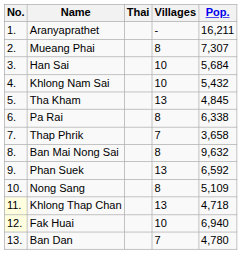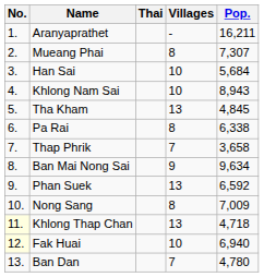 <table class="wikitable sortable">
 <tr>
 <th>No.</th>
 <th>Name</th>
 <th>Thai</th>
 <th>Villages</th>
 <th><a href='#'>Pop.</a></th>
 </tr>
 <tr>
 <td>1.</td>
 <td>Aranyaprathet</td>
 <td></td>
 <td>-</td>
 <td>16,211</td>
 </tr>
 <tr>
 <td>2.</td>
 <td>Mueang Phai</td>
 <td></td>
 <td>8</td>
 <td>7,307</td>
 </tr>
 <tr>
 <td>3.</td>
 <td>Han Sai</td>
 <td></td>
 <td>10</td>
 <td>5,684</td>
 </tr>
 <tr>
 <td>4.</td>
 <td>Khlong Nam Sai</td>
 <td></td>
 <td>10</td>
-<td>5,432</td>
+<td>8,943</td>
 </tr>
 <tr>
 <td>5.</td>
 <td>Tha Kham</td>
 <td></td>
 <td>13</td>
 <td>4,845</td>
 </tr>
 <tr>
 <td>6.</td>
 <td>Pa Rai</td>
 <td></td>
 <td>8</td>
 <td>6,338</td>
 </tr>
 <tr>
 <td>7.</td>
 <td>Thap Phrik</td>
 <td></td>
 <td>7</td>
 <td>3,658</td>
 </tr>
 <tr>
 <td>8.</td>
 <td>Ban Mai Nong Sai</td>
 <td></td>
-<td>8</td>
-<td>9,632</td>
+<td>9</td>
+<td>9,634</td>
 </tr>
 <tr>
 <td>9.</td>
 <td>Phan Suek</td>
 <td></td>
 <td>13</td>
 <td>6,592</td>
 </tr>
 <tr>
 <td>10.</td>
 <td>Nong Sang</td>
 <td></td>
 <td>8</td>
-<td>5,109</td>
+<td>7,009</td>
 </tr>
 <tr>
 <td style="background: lightyellow;">11.</td>
 <td>Khlong Thap Chan</td>
 <td></td>
 <td>13</td>
 <td>4,718</td>
 </tr>
 <tr>
 <td style="background: lightyellow;">12.</td>
 <td>Fak Huai</td>
 <td></td>
 <td>10</td>
 <td>6,940</td>
 </tr>
 <tr>
 <td>13.</td>
 <td>Ban Dan</td>
 <td></td>
 <td>7</td>
 <td>4,780</td>
 </tr>
 </table>
